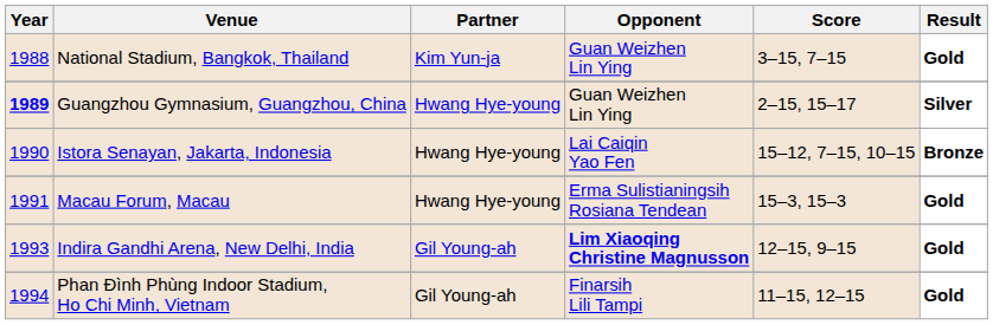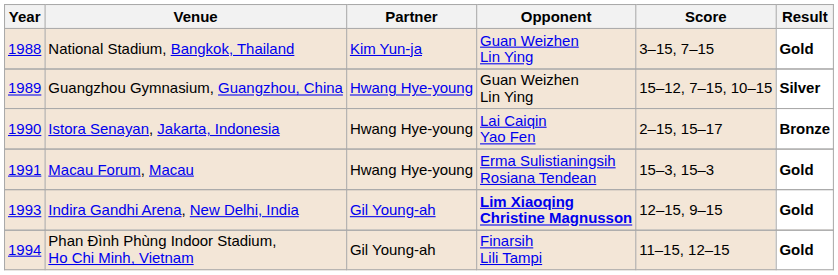 <table class="sortable wikitable" style="font-size: 90%;">
 <tr>
 <th>Year</th>
 <th>Venue</th>
 <th>Partner</th>
 <th>Opponent</th>
 <th>Score</th>
 <th>Result</th>
 </tr>
 <tr style="background:#F3E6D7">
 <td align="center"><a href='#'>1988</a></td>
 <td align="left">National Stadium, <a href='#'>Bangkok, Thailand</a></td>
 <td align="left"> <a href='#'>Kim Yun-ja</a></td>
 <td align="left"> <a href='#'>Guan Weizhen</a> <br>  <a href='#'>Lin Ying</a></td>
 <td align="left">3–15, 7–15</td>
 <td style="text-align:left; background:white"> <strong>Gold</strong></td>
 </tr>
 <tr>
 </tr>
 <tr style="background:#F3E6D7">
-<td align="center"><strong><a href='#'>1989</a></strong></td>
+<td align="center"><a href='#'>1989</a></td>
 <td align="left">Guangzhou Gymnasium, <a href='#'>Guangzhou, China</a></td>
 <td align="left"> <a href='#'>Hwang Hye-young</a></td>
 <td align="left"> Guan Weizhen <br>  Lin Ying</td>
-<td align="left">2–15, 15–17</td>
+<td align="left">15–12, 7–15, 10–15</td>
 <td style="text-align:left; background:white"> <strong>Silver</strong></td>
 </tr>
 <tr>
 </tr>
 <tr style="background:#F3E6D7">
 <td align="center"><a href='#'>1990</a></td>
 <td align="left"><a href='#'>Istora Senayan</a>, <a href='#'>Jakarta, Indonesia</a></td>
 <td align="left"> Hwang Hye-young</td>
 <td align="left"> <a href='#'>Lai Caiqin</a> <br>  <a href='#'>Yao Fen</a></td>
-<td align="left">15–12, 7–15, 10–15</td>
+<td align="left">2–15, 15–17</td>
 <td style="text-align:left; background:white"> <strong>Bronze</strong></td>
 </tr>
 <tr>
 </tr>
 <tr style="background:#F3E6D7">
 <td align="center"><a href='#'>1991</a></td>
 <td align="left"><a href='#'>Macau Forum</a>, <a href='#'>Macau</a></td>
 <td align="left"> Hwang Hye-young</td>
 <td align="left"> <a href='#'>Erma Sulistianingsih</a> <br>  <a href='#'>Rosiana Tendean</a></td>
 <td align="left">15–3, 15–3</td>
 <td style="text-align:left; background:white"> <strong>Gold</strong></td>
 </tr>
 <tr>
 </tr>
 <tr style="background:#F3E6D7">
 <td align="center"><a href='#'>1993</a></td>
 <td align="left"><a href='#'>Indira Gandhi Arena</a>, <a href='#'>New Delhi, India</a></td>
 <td align="left"> <a href='#'>Gil Young-ah</a></td>
 <td align="left"><strong> <a href='#'>Lim Xiaoqing</a> <br>  <a href='#'>Christine Magnusson</a></strong></td>
 <td align="left">12–15, 9–15</td>
 <td style="text-align:left; background:white"> <strong>Gold</strong></td>
 </tr>
 <tr>
 </tr>
 <tr style="background:#F3E6D7">
 <td align="center"><a href='#'>1994</a></td>
 <td align="left">Phan Đình Phùng Indoor Stadium,<br><a href='#'>Ho Chi Minh, Vietnam</a></td>
 <td align="left"> Gil Young-ah</td>
 <td align="left"> <a href='#'>Finarsih</a> <br>  <a href='#'>Lili Tampi</a></td>
 <td align="left">11–15, 12–15</td>
 <td style="text-align:left; background:white"> <strong>Gold</strong></td>
 </tr>
 </table>
